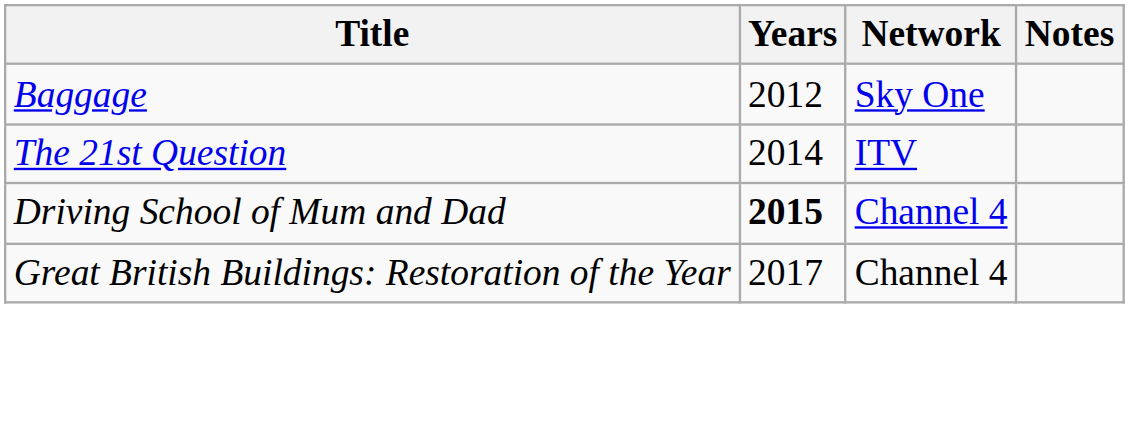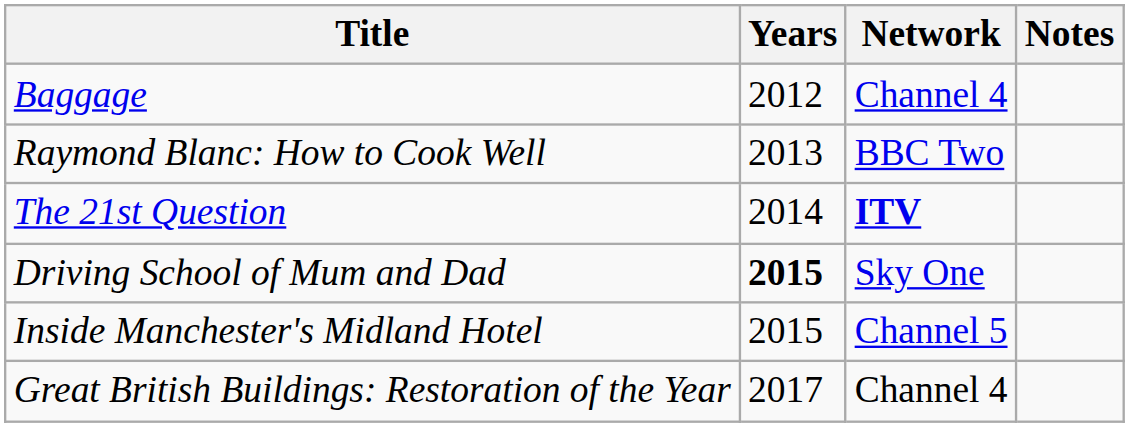 <table class="wikitable sortable">
 <tr>
 <th>Title</th>
 <th>Years</th>
 <th>Network</th>
 <th>Notes</th>
 </tr>
 <tr>
 <td><em><a href='#'>Baggage</a></em></td>
 <td>2012</td>
-<td><a href='#'>Sky One</a></td>
+<td><a href='#'>Channel 4</a></td>
+<td></td>
+</tr>
+<tr>
+<td><em>Raymond Blanc: How to Cook Well</em></td>
+<td>2013</td>
+<td><a href='#'>BBC Two</a></td>
 <td></td>
 </tr>
 <tr>
 <td><em><a href='#'>The 21st Question</a></em></td>
 <td>2014</td>
-<td><a href='#'>ITV</a></td>
+<td><strong><a href='#'>ITV</a></strong></td>
 <td></td>
 </tr>
 <tr>
 <td><em>Driving School of Mum and Dad</em></td>
 <td><strong>2015</strong></td>
-<td><a href='#'>Channel 4</a></td>
+<td><a href='#'>Sky One</a></td>
+<td></td>
+</tr>
+<tr>
+<td><em>Inside Manchester's Midland Hotel</em></td>
+<td>2015</td>
+<td><a href='#'>Channel 5</a></td>
 <td></td>
 </tr>
 <tr>
 <td><em>Great British Buildings: Restoration of the Year</em></td>
 <td>2017</td>
 <td>Channel 4</td>
 <td></td>
 </tr>
 </table>
